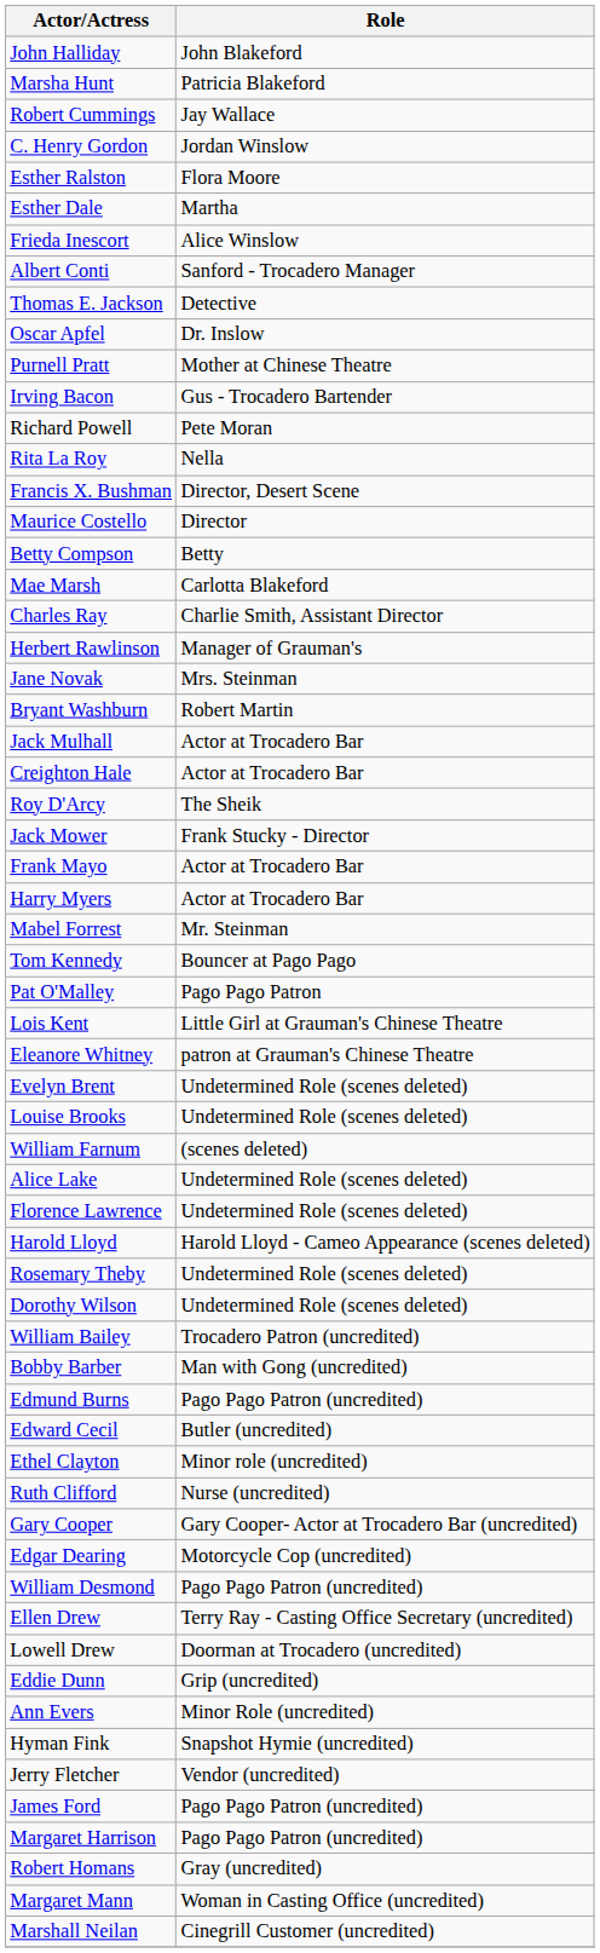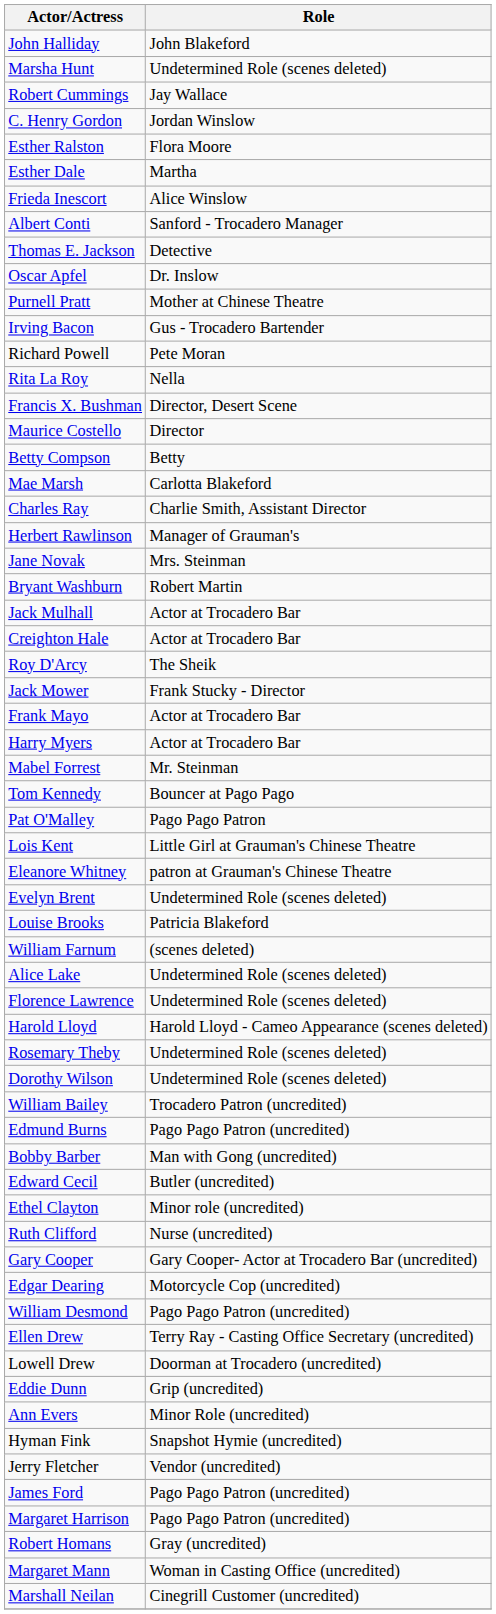 <table class="wikitable">
 <tr>
 <th>Actor/Actress</th>
 <th>Role</th>
 </tr>
 <tr>
 <td><a href='#'>John Halliday</a></td>
 <td>John Blakeford</td>
 </tr>
 <tr>
 <td><a href='#'>Marsha Hunt</a></td>
-<td>Patricia Blakeford</td>
+<td>Undetermined Role (scenes deleted)</td>
 </tr>
 <tr>
 <td><a href='#'>Robert Cummings</a></td>
 <td>Jay Wallace</td>
 </tr>
 <tr>
 <td><a href='#'>C. Henry Gordon</a></td>
 <td>Jordan Winslow</td>
 </tr>
 <tr>
 <td><a href='#'>Esther Ralston</a></td>
 <td>Flora Moore</td>
 </tr>
 <tr>
 <td><a href='#'>Esther Dale</a></td>
 <td>Martha</td>
 </tr>
 <tr>
 <td><a href='#'>Frieda Inescort</a></td>
 <td>Alice Winslow</td>
 </tr>
 <tr>
 <td><a href='#'>Albert Conti</a></td>
 <td>Sanford - Trocadero Manager</td>
 </tr>
 <tr>
 <td><a href='#'>Thomas E. Jackson</a></td>
 <td>Detective</td>
 </tr>
 <tr>
 <td><a href='#'>Oscar Apfel</a></td>
 <td>Dr. Inslow</td>
 </tr>
 <tr>
 <td><a href='#'>Purnell Pratt</a></td>
 <td>Mother at Chinese Theatre</td>
 </tr>
 <tr>
 <td><a href='#'>Irving Bacon</a></td>
 <td>Gus - Trocadero Bartender</td>
 </tr>
 <tr>
 <td>Richard Powell</td>
 <td>Pete Moran</td>
 </tr>
 <tr>
 <td><a href='#'>Rita La Roy</a></td>
 <td>Nella</td>
 </tr>
 <tr>
 <td><a href='#'>Francis X. Bushman</a></td>
 <td>Director, Desert Scene</td>
 </tr>
 <tr>
 <td><a href='#'>Maurice Costello</a></td>
 <td>Director</td>
 </tr>
 <tr>
 <td><a href='#'>Betty Compson</a></td>
 <td>Betty</td>
 </tr>
 <tr>
 <td><a href='#'>Mae Marsh</a></td>
 <td>Carlotta Blakeford</td>
 </tr>
 <tr>
 <td><a href='#'>Charles Ray</a></td>
 <td>Charlie Smith, Assistant Director</td>
 </tr>
 <tr>
 <td><a href='#'>Herbert Rawlinson</a></td>
 <td>Manager of Grauman's</td>
 </tr>
 <tr>
 <td><a href='#'>Jane Novak</a></td>
 <td>Mrs. Steinman</td>
 </tr>
 <tr>
 <td><a href='#'>Bryant Washburn</a></td>
 <td>Robert Martin</td>
 </tr>
 <tr>
 <td><a href='#'>Jack Mulhall</a></td>
 <td>Actor at Trocadero Bar</td>
 </tr>
 <tr>
 <td><a href='#'>Creighton Hale</a></td>
 <td>Actor at Trocadero Bar</td>
 </tr>
 <tr>
 <td><a href='#'>Roy D'Arcy</a></td>
 <td>The Sheik</td>
 </tr>
 <tr>
 <td><a href='#'>Jack Mower</a></td>
 <td>Frank Stucky - Director</td>
 </tr>
 <tr>
 <td><a href='#'>Frank Mayo</a></td>
 <td>Actor at Trocadero Bar</td>
 </tr>
 <tr>
 <td><a href='#'>Harry Myers</a></td>
 <td>Actor at Trocadero Bar</td>
 </tr>
 <tr>
 <td><a href='#'>Mabel Forrest</a></td>
 <td>Mr. Steinman</td>
 </tr>
 <tr>
 <td><a href='#'>Tom Kennedy</a></td>
 <td>Bouncer at Pago Pago</td>
 </tr>
 <tr>
 <td><a href='#'>Pat O'Malley</a></td>
 <td>Pago Pago Patron</td>
 </tr>
 <tr>
 <td><a href='#'>Lois Kent</a></td>
 <td>Little Girl at Grauman's Chinese Theatre</td>
 </tr>
 <tr>
 <td><a href='#'>Eleanore Whitney</a></td>
 <td>patron at Grauman's Chinese Theatre</td>
 </tr>
 <tr>
 <td><a href='#'>Evelyn Brent</a></td>
 <td>Undetermined Role (scenes deleted)</td>
 </tr>
 <tr>
 <td><a href='#'>Louise Brooks</a></td>
-<td>Undetermined Role (scenes deleted)</td>
+<td>Patricia Blakeford</td>
 </tr>
 <tr>
 <td><a href='#'>William Farnum</a></td>
 <td>(scenes deleted)</td>
 </tr>
 <tr>
 <td><a href='#'>Alice Lake</a></td>
 <td>Undetermined Role (scenes deleted)</td>
 </tr>
 <tr>
 <td><a href='#'>Florence Lawrence</a></td>
 <td>Undetermined Role (scenes deleted)</td>
 </tr>
 <tr>
 <td><a href='#'>Harold Lloyd</a></td>
 <td>Harold Lloyd - Cameo Appearance (scenes deleted)</td>
 </tr>
 <tr>
 <td><a href='#'>Rosemary Theby</a></td>
 <td>Undetermined Role (scenes deleted)</td>
 </tr>
 <tr>
 <td><a href='#'>Dorothy Wilson</a></td>
 <td>Undetermined Role (scenes deleted)</td>
 </tr>
 <tr>
 <td><a href='#'>William Bailey</a></td>
 <td>Trocadero Patron (uncredited)</td>
 </tr>
 <tr>
+<td><a href='#'>Edmund Burns</a></td>
+<td>Pago Pago Patron (uncredited)</td>
+</tr>
+<tr>
 <td><a href='#'>Bobby Barber</a></td>
 <td>Man with Gong (uncredited)</td>
-</tr>
-<tr>
-<td><a href='#'>Edmund Burns</a></td>
-<td>Pago Pago Patron (uncredited)</td>
 </tr>
 <tr>
 <td><a href='#'>Edward Cecil</a></td>
 <td>Butler (uncredited)</td>
 </tr>
 <tr>
 <td><a href='#'>Ethel Clayton</a></td>
 <td>Minor role (uncredited)</td>
 </tr>
 <tr>
 <td><a href='#'>Ruth Clifford</a></td>
 <td>Nurse (uncredited)</td>
 </tr>
 <tr>
 <td><a href='#'>Gary Cooper</a></td>
 <td>Gary Cooper- Actor at Trocadero Bar (uncredited)</td>
 </tr>
 <tr>
 <td><a href='#'>Edgar Dearing</a></td>
 <td>Motorcycle Cop (uncredited)</td>
 </tr>
 <tr>
 <td><a href='#'>William Desmond</a></td>
 <td>Pago Pago Patron (uncredited)</td>
 </tr>
 <tr>
 <td><a href='#'>Ellen Drew</a></td>
 <td>Terry Ray - Casting Office Secretary (uncredited)</td>
 </tr>
 <tr>
 <td>Lowell Drew</td>
 <td>Doorman at Trocadero (uncredited)</td>
 </tr>
 <tr>
 <td><a href='#'>Eddie Dunn</a></td>
 <td>Grip (uncredited)</td>
 </tr>
 <tr>
 <td><a href='#'>Ann Evers</a></td>
 <td>Minor Role (uncredited)</td>
 </tr>
 <tr>
 <td>Hyman Fink</td>
 <td>Snapshot Hymie (uncredited)</td>
 </tr>
 <tr>
 <td>Jerry Fletcher</td>
 <td>Vendor (uncredited)</td>
 </tr>
 <tr>
 <td><a href='#'>James Ford</a></td>
 <td>Pago Pago Patron (uncredited)</td>
 </tr>
 <tr>
 <td><a href='#'>Margaret Harrison</a></td>
 <td>Pago Pago Patron (uncredited)</td>
 </tr>
 <tr>
 <td><a href='#'>Robert Homans</a></td>
 <td>Gray (uncredited)</td>
 </tr>
 <tr>
 <td><a href='#'>Margaret Mann</a></td>
 <td>Woman in Casting Office (uncredited)</td>
 </tr>
 <tr>
 <td><a href='#'>Marshall Neilan</a></td>
 <td>Cinegrill Customer (uncredited)</td>
 </tr>
 <tr>
 </tr>
 </table>
